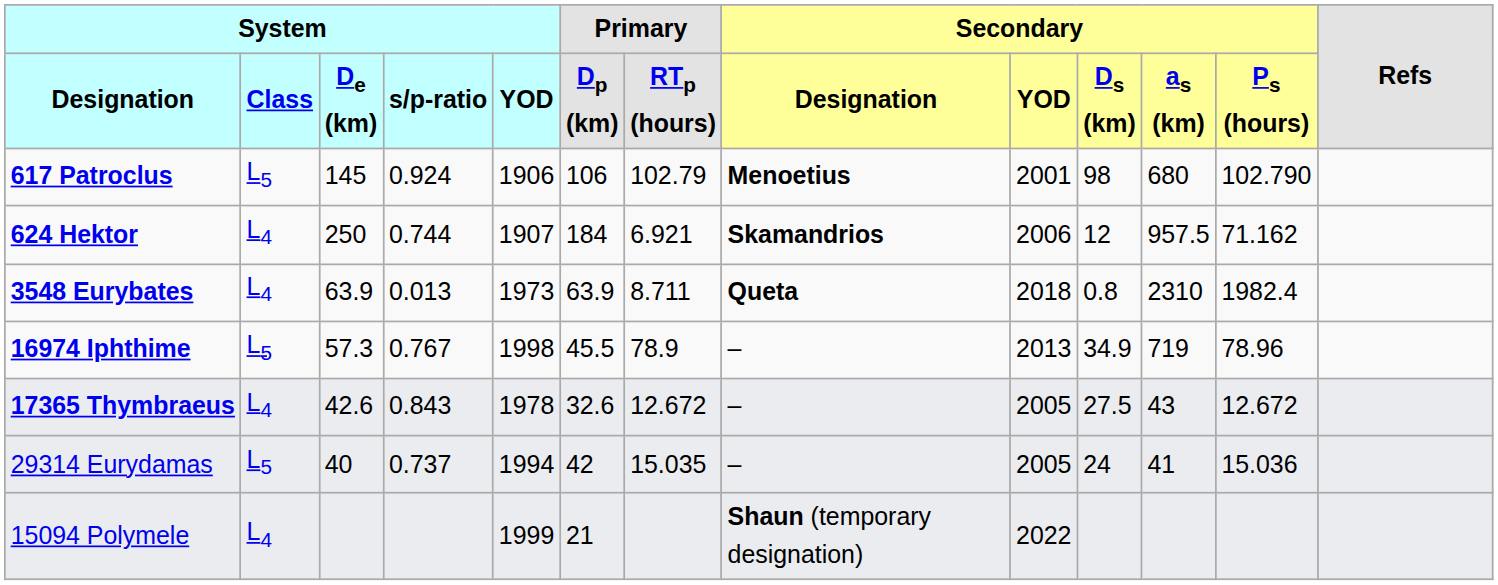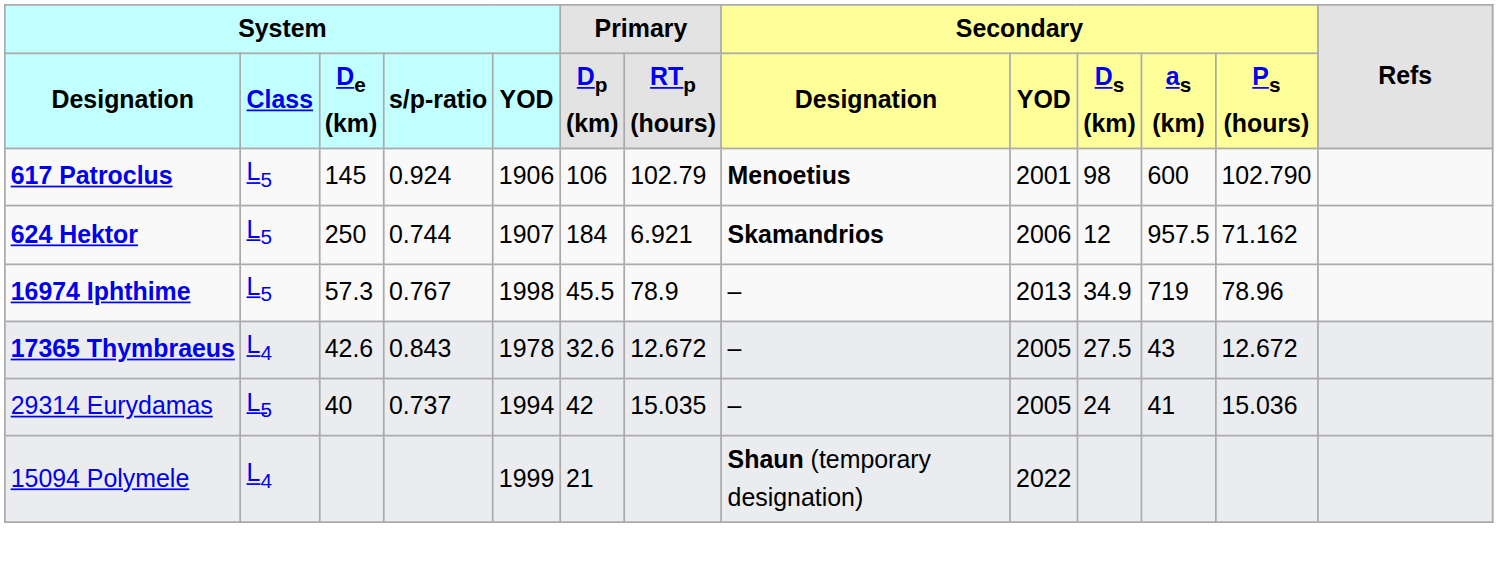 <table class="wikitable sortable" style="text-align: left; font-size: 0.9em; line-height:1.5em;">
 <tr>
 <th colspan=5 style="background-color: #C2FFFF;">System</th>
 <th colspan=2 style="background-color: #e3e3e3;">Primary</th>
 <th colspan=5 style="background-color: #FFFF99;">Secondary</th>
 <th width=95 class="unsortable" rowspan=2 style="background-color: #e3e3e3;">Refs</th>
 </tr>
 <tr>
 <th style="background-color: #C2FFFF;">Designation</th>
 <th style="background-color: #C2FFFF;"><a href='#'>Class</a></th>
 <th style="background-color: #C2FFFF;" data-sort-type="number"><a href='#'>D</a><sub>e</sub><br>(km)</th>
 <th style="background-color: #C2FFFF;" data-sort-type="number">s/p-ratio</th>
 <th style="background-color: #C2FFFF;">YOD</th>
 <th style="background-color: #e3e3e3;" data-sort-type="number"><a href='#'>D</a><sub>p</sub><br>(km)</th>
 <th style="background-color: #e3e3e3;" data-sort-type="number"><a href='#'>RT</a><sub>p</sub><br>(hours)</th>
 <th style="background-color: #FFFF99;" width=160>Designation</th>
 <th style="background-color: #FFFF99;">YOD</th>
 <th style="background-color: #FFFF99;" data-sort-type="number"><a href='#'>D</a><sub>s</sub><br>(km)</th>
 <th style="background-color: #FFFF99;" data-sort-type="number"><a href='#'>a</a><sub>s</sub><br>(km)</th>
 <th style="background-color: #FFFF99;" data-sort-type="number"><a href='#'>P</a><sub>s</sub><br>(hours)</th>
 </tr>
 <tr id=617>
 <td><strong><a href='#'>617 Patroclus</a></strong></td>
 <td><a href='#'>L<sub>5</sub></a></td>
 <td>145</td>
 <td>0.924</td>
 <td>1906</td>
 <td>106</td>
 <td>102.79</td>
 <td><strong>Menoetius</strong> </td>
 <td>2001</td>
 <td>98</td>
-<td>680</td>
+<td>600</td>
 <td>102.790</td>
 <td>   </td>
 </tr>
 <tr id=624>
 <td><strong><a href='#'>624 Hektor</a></strong></td>
-<td><a href='#'>L<sub>4</sub></a></td>
+<td><a href='#'>L<sub>5</sub></a></td>
 <td>250</td>
 <td>0.744</td>
 <td>1907</td>
 <td>184</td>
 <td>6.921</td>
 <td><strong>Skamandrios</strong> </td>
 <td>2006</td>
 <td>12</td>
 <td>957.5</td>
 <td>71.162</td>
-<td>   </td>
-</tr>
-<tr id=3548>
-<td><strong><a href='#'>3548 Eurybates</a></strong></td>
-<td><a href='#'>L<sub>4</sub></a></td>
-<td>63.9</td>
-<td>0.013</td>
-<td>1973</td>
-<td>63.9</td>
-<td>8.711</td>
-<td><strong>Queta</strong> </td>
-<td>2018</td>
-<td>0.8</td>
-<td>2310</td>
-<td>1982.4</td>
 <td>   </td>
 </tr>
 <tr id=16974>
 <td><strong><a href='#'>16974 Iphthime</a></strong></td>
 <td><a href='#'>L<sub>5</sub></a></td>
 <td>57.3</td>
 <td>0.767</td>
 <td>1998</td>
 <td>45.5</td>
 <td>78.9</td>
 <td>–</td>
 <td>2013</td>
 <td>34.9</td>
 <td>719</td>
 <td>78.96</td>
 <td>   </td>
 </tr>
 <tr id=17365 bgcolor=eaecf0>
 <td><strong><a href='#'>17365 Thymbraeus</a></strong></td>
 <td><a href='#'>L<sub>4</sub></a></td>
 <td>42.6</td>
 <td>0.843</td>
 <td>1978</td>
 <td>32.6</td>
 <td>12.672</td>
 <td>–</td>
 <td>2005</td>
 <td>27.5</td>
 <td>43</td>
 <td>12.672</td>
 <td>   </td>
 </tr>
 <tr id=29314 bgcolor=eaecf0>
 <td><a href='#'>29314 Eurydamas</a></td>
 <td><a href='#'>L<sub>5</sub></a></td>
 <td>40</td>
 <td>0.737</td>
 <td>1994</td>
 <td>42</td>
 <td>15.035</td>
 <td>–</td>
 <td>2005</td>
 <td>24</td>
 <td>41</td>
 <td>15.036</td>
 <td>   </td>
 </tr>
 <tr id=29314 bgcolor=eaecf0>
 <td><a href='#'>15094 Polymele</a></td>
 <td><a href='#'>L<sub>4</sub></a></td>
 <td></td>
 <td></td>
 <td>1999</td>
 <td>21</td>
 <td></td>
 <td><strong>Shaun</strong> (temporary designation)</td>
 <td>2022</td>
 <td></td>
 <td></td>
 <td></td>
 <td></td>
 </tr>
 </table>
